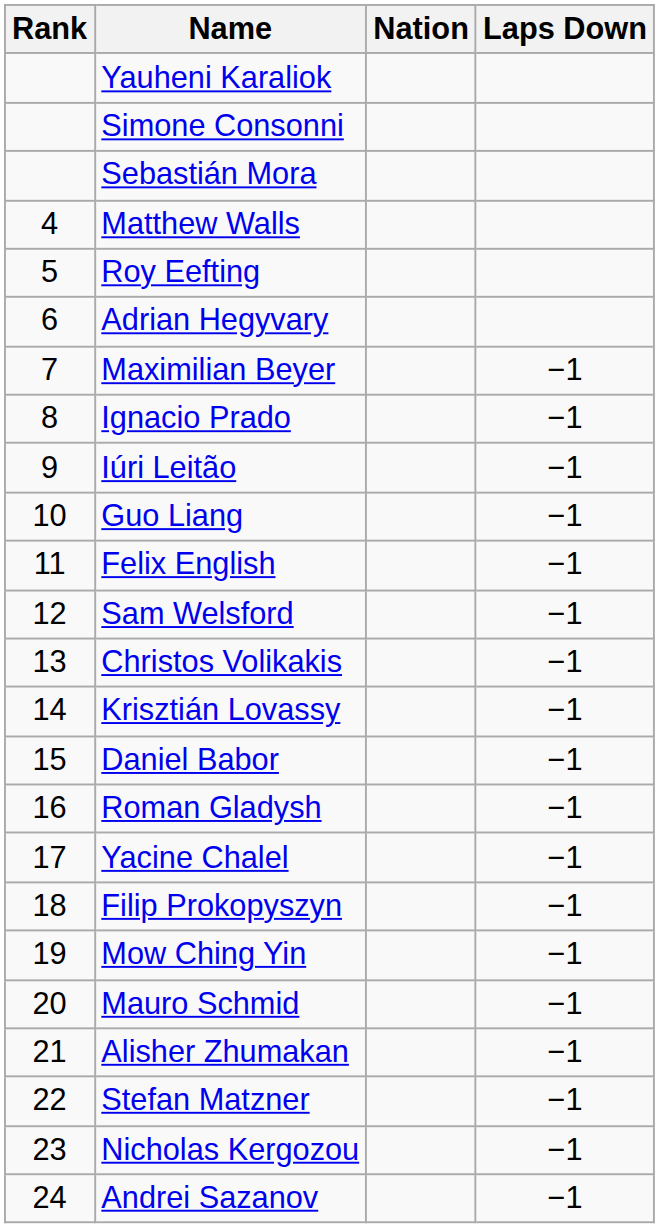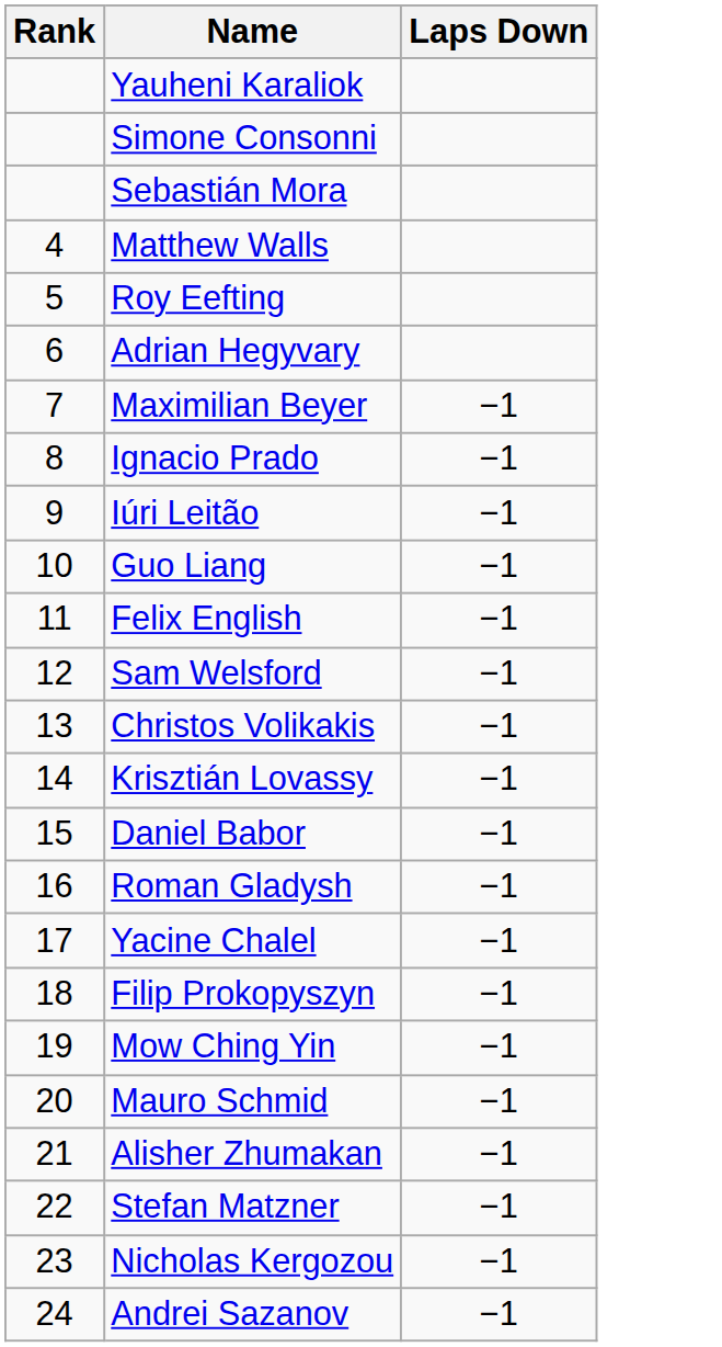 <table class="wikitable sortable" style="text-align:center">
 <tr>
 <th>Rank</th>
 <th>Name</th>
-<th>Nation</th>
 <th>Laps Down</th>
 </tr>
 <tr>
 <td></td>
 <td align=left><a href='#'>Yauheni Karaliok</a></td>
-<td align=left></td>
 <td></td>
 </tr>
 <tr>
 <td></td>
 <td align=left><a href='#'>Simone Consonni</a></td>
-<td align=left></td>
 <td></td>
 </tr>
 <tr>
 <td></td>
 <td align=left><a href='#'>Sebastián Mora</a></td>
-<td align=left></td>
 <td></td>
 </tr>
 <tr>
 <td>4</td>
 <td align=left><a href='#'>Matthew Walls</a></td>
-<td align=left></td>
 <td></td>
 </tr>
 <tr>
 <td>5</td>
 <td align=left><a href='#'>Roy Eefting</a></td>
-<td align=left></td>
 <td></td>
 </tr>
 <tr>
 <td>6</td>
 <td align=left><a href='#'>Adrian Hegyvary</a></td>
-<td align=left></td>
 <td></td>
 </tr>
 <tr>
 <td>7</td>
 <td align=left><a href='#'>Maximilian Beyer</a></td>
-<td align=left></td>
 <td>−1</td>
 </tr>
 <tr>
 <td>8</td>
 <td align=left><a href='#'>Ignacio Prado</a></td>
-<td align=left></td>
 <td>−1</td>
 </tr>
 <tr>
 <td>9</td>
 <td align=left><a href='#'>Iúri Leitão</a></td>
-<td align=left></td>
 <td>−1</td>
 </tr>
 <tr>
 <td>10</td>
 <td align=left><a href='#'>Guo Liang</a></td>
-<td align=left></td>
 <td>−1</td>
 </tr>
 <tr>
 <td>11</td>
 <td align=left><a href='#'>Felix English</a></td>
-<td align=left></td>
 <td>−1</td>
 </tr>
 <tr>
 <td>12</td>
 <td align=left><a href='#'>Sam Welsford</a></td>
-<td align=left></td>
 <td>−1</td>
 </tr>
 <tr>
 <td>13</td>
 <td align=left><a href='#'>Christos Volikakis</a></td>
-<td align=left></td>
 <td>−1</td>
 </tr>
 <tr>
 <td>14</td>
 <td align=left><a href='#'>Krisztián Lovassy</a></td>
-<td align=left></td>
 <td>−1</td>
 </tr>
 <tr>
 <td>15</td>
 <td align=left><a href='#'>Daniel Babor</a></td>
-<td align=left></td>
 <td>−1</td>
 </tr>
 <tr>
 <td>16</td>
 <td align=left><a href='#'>Roman Gladysh</a></td>
-<td align=left></td>
 <td>−1</td>
 </tr>
 <tr>
 <td>17</td>
 <td align=left><a href='#'>Yacine Chalel</a></td>
-<td align=left></td>
 <td>−1</td>
 </tr>
 <tr>
 <td>18</td>
 <td align=left><a href='#'>Filip Prokopyszyn</a></td>
-<td align=left></td>
 <td>−1</td>
 </tr>
 <tr>
 <td>19</td>
 <td align=left><a href='#'>Mow Ching Yin</a></td>
-<td align=left></td>
 <td>−1</td>
 </tr>
 <tr>
 <td>20</td>
 <td align=left><a href='#'>Mauro Schmid</a></td>
-<td align=left></td>
 <td>−1</td>
 </tr>
 <tr>
 <td>21</td>
 <td align=left><a href='#'>Alisher Zhumakan</a></td>
-<td align=left></td>
 <td>−1</td>
 </tr>
 <tr>
 <td>22</td>
 <td align=left><a href='#'>Stefan Matzner</a></td>
-<td align=left></td>
 <td>−1</td>
 </tr>
 <tr>
 <td>23</td>
 <td align=left><a href='#'>Nicholas Kergozou</a></td>
-<td align=left></td>
 <td>−1</td>
 </tr>
 <tr>
 <td>24</td>
 <td align=left><a href='#'>Andrei Sazanov</a></td>
-<td align=left></td>
 <td>−1</td>
 </tr>
 </table>
